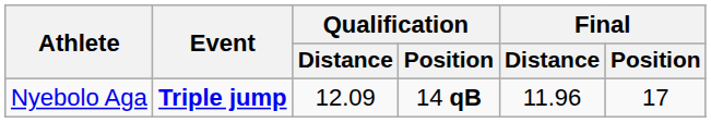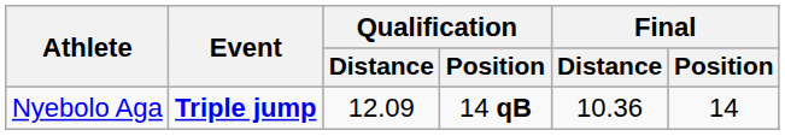 <table class=wikitable style="font-size:90%">
 <tr>
 <th rowspan=2>Athlete</th>
 <th rowspan=2>Event</th>
 <th colspan=2>Qualification</th>
 <th colspan=2>Final</th>
 </tr>
 <tr style="font-size:95%">
 <th>Distance</th>
 <th>Position</th>
 <th>Distance</th>
 <th>Position</th>
 </tr>
 <tr align=center>
 <td align=left><a href='#'>Nyebolo Aga</a></td>
 <td align=left><strong><a href='#'>Triple jump</a></strong></td>
 <td>12.09</td>
 <td>14 <strong>qB</strong></td>
-<td>11.96</td>
-<td>17</td>
+<td>10.36</td>
+<td>14</td>
 </tr>
 </table>
